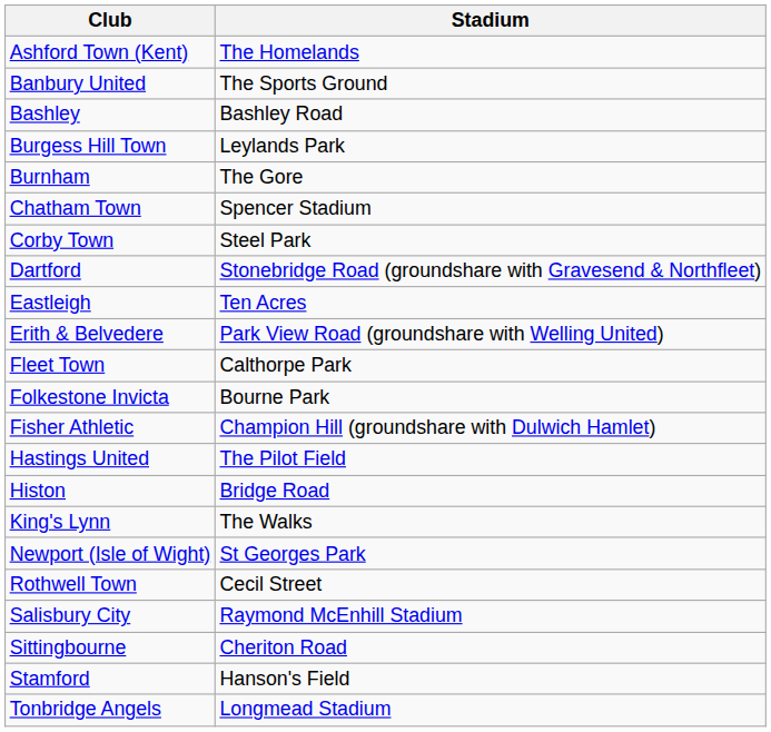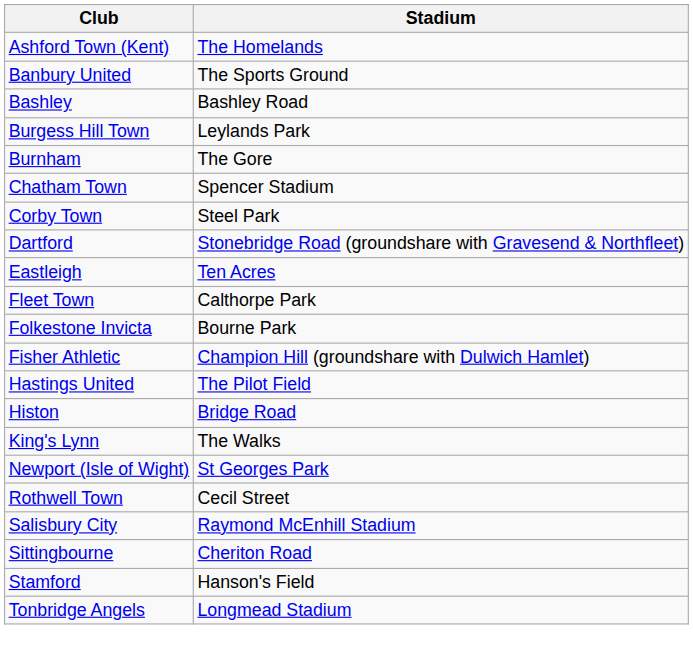 <table class="wikitable sortable">
 <tr>
 <th>Club</th>
 <th>Stadium</th>
 </tr>
 <tr>
 <td><a href='#'>Ashford Town (Kent)</a></td>
 <td><a href='#'>The Homelands</a></td>
 </tr>
 <tr>
 <td><a href='#'>Banbury United</a></td>
 <td>The Sports Ground</td>
 </tr>
 <tr>
 <td><a href='#'>Bashley</a></td>
 <td>Bashley Road</td>
 </tr>
 <tr>
 <td><a href='#'>Burgess Hill Town</a></td>
 <td>Leylands Park</td>
 </tr>
 <tr>
 <td><a href='#'>Burnham</a></td>
 <td>The Gore</td>
 </tr>
 <tr>
 <td><a href='#'>Chatham Town</a></td>
 <td>Spencer Stadium</td>
 </tr>
 <tr>
 <td><a href='#'>Corby Town</a></td>
 <td>Steel Park</td>
 </tr>
 <tr>
 <td><a href='#'>Dartford</a></td>
 <td><a href='#'>Stonebridge Road</a> (groundshare with <a href='#'>Gravesend & Northfleet</a>)</td>
 </tr>
 <tr>
 <td><a href='#'>Eastleigh</a></td>
 <td><a href='#'>Ten Acres</a></td>
-</tr>
-<tr>
-<td><a href='#'>Erith & Belvedere</a></td>
-<td><a href='#'>Park View Road</a> (groundshare with <a href='#'>Welling United</a>)</td>
 </tr>
 <tr>
 <td><a href='#'>Fleet Town</a></td>
 <td>Calthorpe Park</td>
 </tr>
 <tr>
 <td><a href='#'>Folkestone Invicta</a></td>
 <td>Bourne Park</td>
 </tr>
 <tr>
 <td><a href='#'>Fisher Athletic</a></td>
 <td><a href='#'>Champion Hill</a> (groundshare with <a href='#'>Dulwich Hamlet</a>)</td>
 </tr>
 <tr>
 <td><a href='#'>Hastings United</a></td>
 <td><a href='#'>The Pilot Field</a></td>
 </tr>
 <tr>
 <td><a href='#'>Histon</a></td>
 <td><a href='#'>Bridge Road</a></td>
 </tr>
 <tr>
 <td><a href='#'>King's Lynn</a></td>
 <td>The Walks</td>
 </tr>
 <tr>
 <td><a href='#'>Newport (Isle of Wight)</a></td>
 <td><a href='#'>St Georges Park</a></td>
 </tr>
 <tr>
 <td><a href='#'>Rothwell Town</a></td>
 <td>Cecil Street</td>
 </tr>
 <tr>
 <td><a href='#'>Salisbury City</a></td>
 <td><a href='#'>Raymond McEnhill Stadium</a></td>
 </tr>
 <tr>
 <td><a href='#'>Sittingbourne</a></td>
 <td><a href='#'>Cheriton Road</a></td>
 </tr>
 <tr>
 <td><a href='#'>Stamford</a></td>
 <td>Hanson's Field</td>
 </tr>
 <tr>
 <td><a href='#'>Tonbridge Angels</a></td>
 <td><a href='#'>Longmead Stadium</a></td>
 </tr>
 </table>
